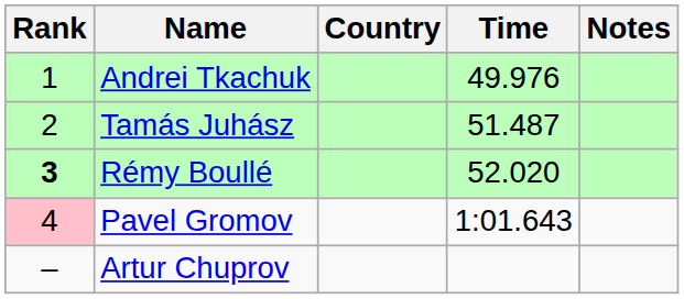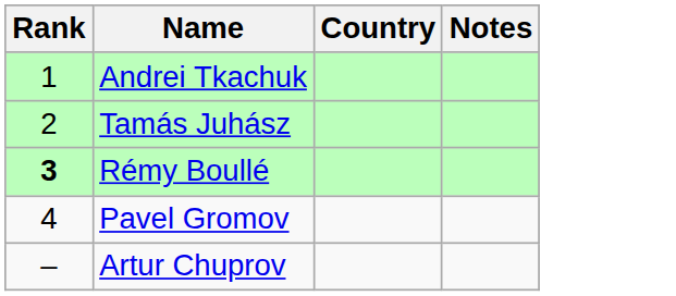 <table class="wikitable" style="text-align:center">
 <tr>
 <th>Rank</th>
 <th>Name</th>
 <th>Country</th>
-<th>Time</th>
 <th>Notes</th>
 </tr>
 <tr bgcolor=bbffbb>
 <td>1</td>
 <td align="left"><a href='#'>Andrei Tkachuk</a></td>
 <td align="left"></td>
-<td>49.976</td>
 <td></td>
 </tr>
 <tr bgcolor=bbffbb>
 <td>2</td>
 <td align="left"><a href='#'>Tamás Juhász</a></td>
 <td align="left"></td>
-<td>51.487</td>
 <td></td>
 </tr>
 <tr bgcolor=bbffbb>
 <td><strong>3</strong></td>
 <td align="left"><a href='#'>Rémy Boullé</a></td>
 <td align="left"></td>
-<td>52.020</td>
 <td></td>
 </tr>
 <tr>
-<td style="background: pink;">4</td>
+<td>4</td>
 <td align="left"><a href='#'>Pavel Gromov</a></td>
 <td align="left"></td>
-<td>1:01.643</td>
 <td></td>
 </tr>
 <tr>
 <td>–</td>
 <td align="left"><a href='#'>Artur Chuprov</a></td>
 <td align="left"></td>
 <td></td>
-<td></td>
 </tr>
 </table>
